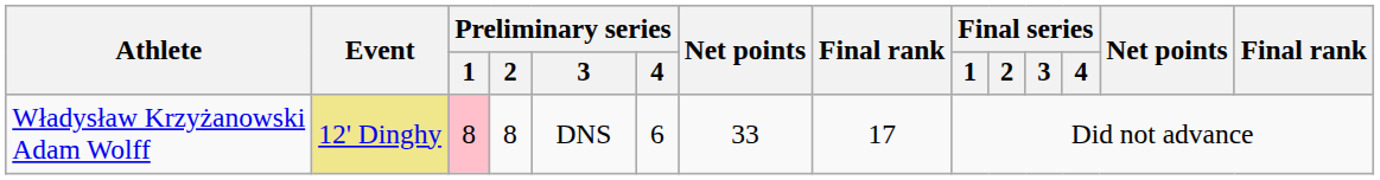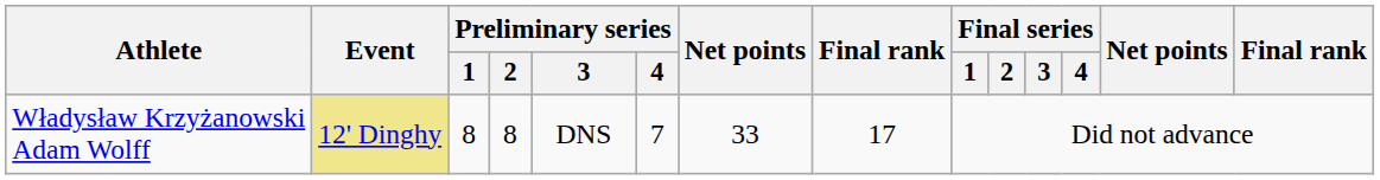 <table class="wikitable" style="font-size:90%">
 <tr>
 <th rowspan="2">Athlete</th>
 <th rowspan="2">Event</th>
 <th colspan=4>Preliminary series</th>
 <th rowspan=2>Net points</th>
 <th rowspan=2>Final rank</th>
 <th colspan=4>Final series</th>
 <th rowspan=2>Net points</th>
 <th rowspan=2>Final rank</th>
 </tr>
 <tr style="font-size:95%">
 <th>1</th>
 <th>2</th>
 <th>3</th>
 <th>4</th>
 <th>1</th>
 <th>2</th>
 <th>3</th>
 <th>4</th>
 </tr>
 <tr align=center>
 <td align=left><a href='#'>Władysław Krzyżanowski</a><br><a href='#'>Adam Wolff</a></td>
 <td align=left style="background: khaki;"><a href='#'>12' Dinghy</a></td>
-<td style="background: pink;">8</td>
+<td>8</td>
 <td>8</td>
 <td>DNS</td>
-<td>6</td>
+<td>7</td>
 <td>33</td>
 <td>17</td>
 <td colspan=6 align=center>Did not advance</td>
 </tr>
 </table>
